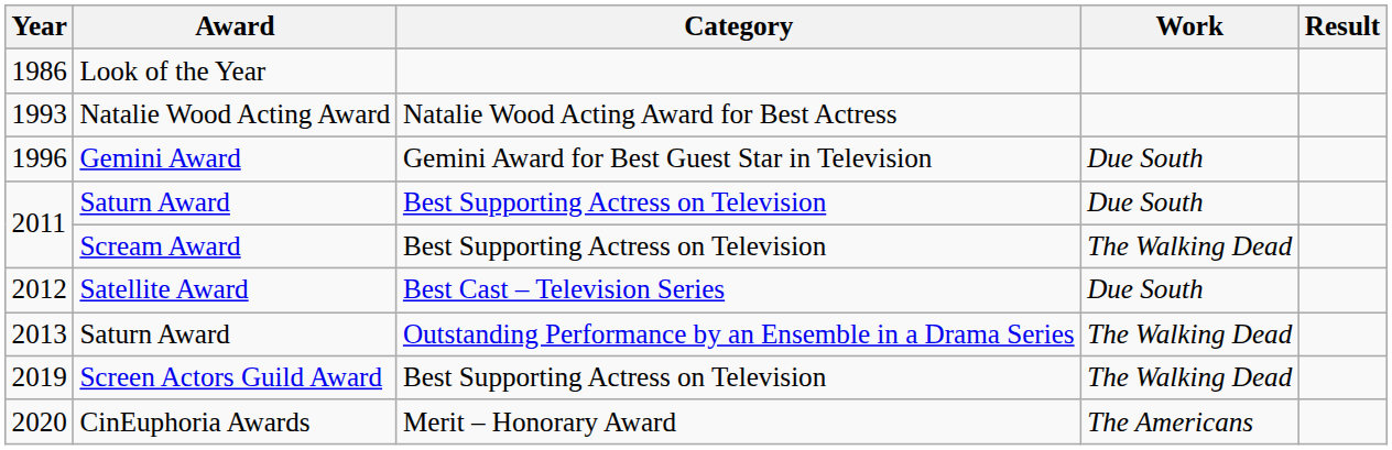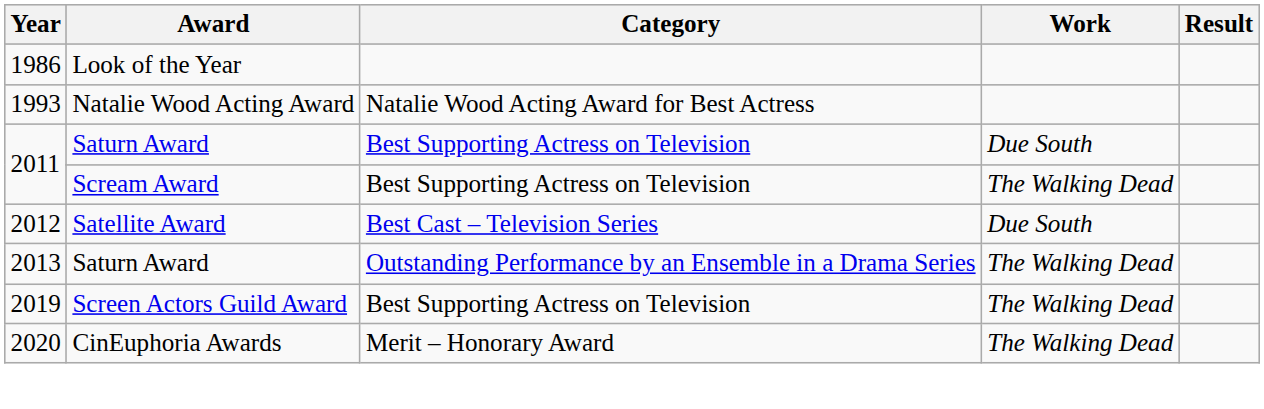 <table class="wikitable plainrowheaders sortable">
 <tr>
 <th scope="col">Year</th>
 <th scope="col">Award</th>
 <th scope="col">Category</th>
 <th scope="col">Work</th>
 <th scope="col">Result</th>
 </tr>
 <tr>
 <td>1986</td>
 <td>Look of the Year</td>
 <td></td>
 <td></td>
 <td></td>
 </tr>
 <tr>
 <td>1993</td>
 <td>Natalie Wood Acting Award</td>
 <td>Natalie Wood Acting Award for Best Actress</td>
 <td></td>
-<td></td>
-</tr>
-<tr>
-<td>1996</td>
-<td><a href='#'>Gemini Award</a></td>
-<td>Gemini Award for Best Guest Star in Television</td>
-<td><em>Due South</em></td>
 <td></td>
 </tr>
 <tr>
 <td rowspan="2">2011</td>
 <td><a href='#'>Saturn Award</a></td>
 <td><a href='#'>Best Supporting Actress on Television</a></td>
 <td><em>Due South</em></td>
 <td></td>
 </tr>
 <tr>
 <td><a href='#'>Scream Award</a></td>
 <td>Best Supporting Actress on Television</td>
 <td><em>The Walking Dead</em></td>
 <td></td>
 </tr>
 <tr>
 <td>2012</td>
 <td><a href='#'>Satellite Award</a></td>
 <td><a href='#'>Best Cast – Television Series</a></td>
 <td><em>Due South</em></td>
 <td></td>
 </tr>
 <tr>
 <td>2013</td>
 <td>Saturn Award</td>
 <td><a href='#'>Outstanding Performance by an Ensemble in a Drama Series</a></td>
 <td><em>The Walking Dead</em></td>
 <td></td>
 </tr>
 <tr>
 <td>2019</td>
 <td><a href='#'>Screen Actors Guild Award</a></td>
 <td>Best Supporting Actress on Television</td>
 <td><em>The Walking Dead</em></td>
 <td></td>
 </tr>
 <tr>
 <td>2020</td>
 <td>CinEuphoria Awards</td>
 <td>Merit – Honorary Award</td>
-<td><em>The Americans</em></td>
+<td><em>The Walking Dead</em></td>
 <td></td>
 </tr>
 </table>
